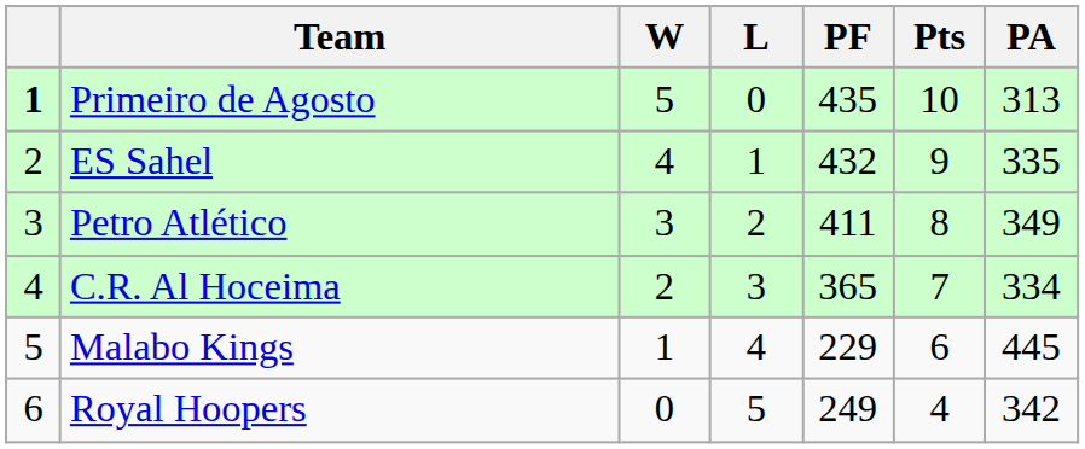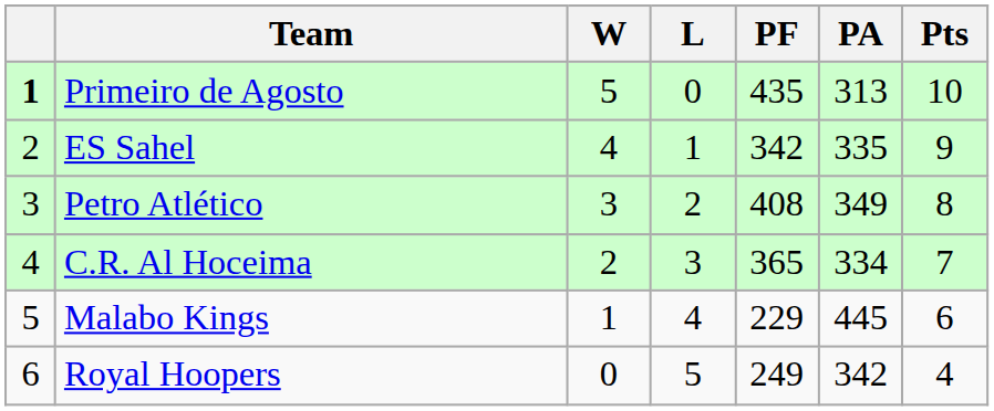 <table class="wikitable" style="text-align: center;">
 <tr>
 <th width=15></th>
 <th width=220>Team</th>
 <th width=30>W</th>
 <th width=30>L</th>
 <th width=30>PF</th>
+<th width=30>PA</th>
 <th width=30>Pts</th>
-<th width=30>PA</th>
 </tr>
 <tr bgcolor="ccffcc">
 <td><strong>1</strong></td>
 <td align="left"> <a href='#'>Primeiro de Agosto</a></td>
 <td>5</td>
 <td>0</td>
 <td>435</td>
+<td>313</td>
 <td>10</td>
-<td>313</td>
 </tr>
 <tr bgcolor="ccffcc">
 <td>2</td>
 <td align="left"> <a href='#'>ES Sahel</a></td>
 <td>4</td>
 <td>1</td>
-<td>432</td>
+<td>342</td>
+<td>335</td>
 <td>9</td>
-<td>335</td>
 </tr>
 <tr bgcolor="ccffcc">
 <td>3</td>
 <td align="left"> <a href='#'>Petro Atlético</a></td>
 <td>3</td>
 <td>2</td>
-<td>411</td>
+<td>408</td>
+<td>349</td>
 <td>8</td>
-<td>349</td>
 </tr>
 <tr bgcolor="ccffcc">
 <td>4</td>
 <td align="left"> <a href='#'>C.R. Al Hoceima</a></td>
 <td>2</td>
 <td>3</td>
 <td>365</td>
+<td>334</td>
 <td>7</td>
-<td>334</td>
 </tr>
 <tr>
 <td>5</td>
 <td align="left"> <a href='#'>Malabo Kings</a></td>
 <td>1</td>
 <td>4</td>
 <td>229</td>
+<td>445</td>
 <td>6</td>
-<td>445</td>
 </tr>
 <tr>
 <td>6</td>
 <td align="left"> <a href='#'>Royal Hoopers</a></td>
 <td>0</td>
 <td>5</td>
 <td>249</td>
+<td>342</td>
 <td>4</td>
-<td>342</td>
 </tr>
 </table>
